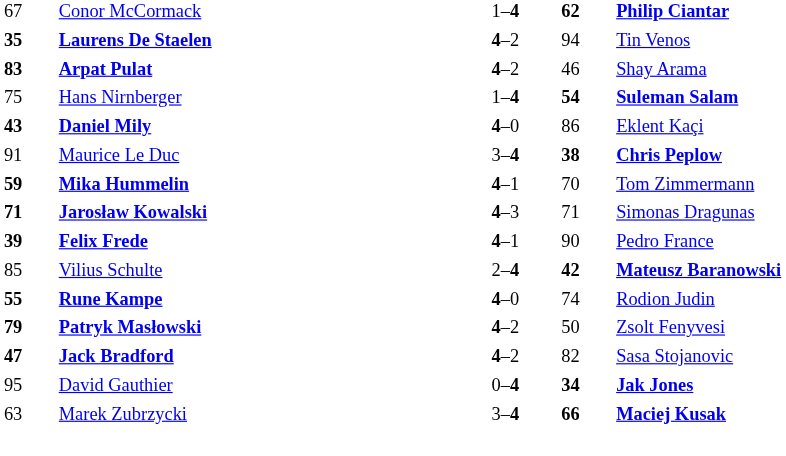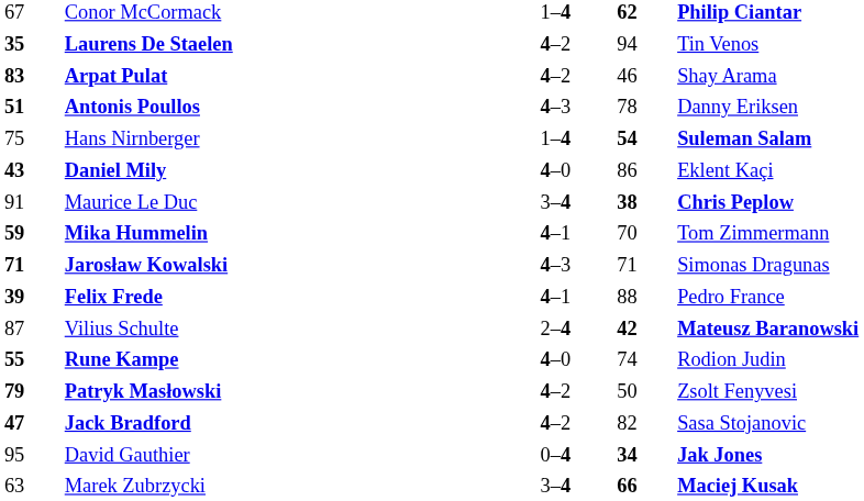 <table width="100%" cellspacing="5">
 <tr>
 <th width=5%></th>
 <th width=40%></th>
 <th width=10%></th>
 <th width=5%></th>
 <th width=40%></th>
 </tr>
 <tr>
 <td>67</td>
 <td> <a href='#'>Conor McCormack</a></td>
 <td align="center">1–<strong>4</strong></td>
 <td><strong>62</strong></td>
 <td> <strong><a href='#'>Philip Ciantar</a></strong></td>
 </tr>
 <tr>
 <td><strong>35</strong></td>
 <td> <strong><a href='#'>Laurens De Staelen</a></strong></td>
 <td align="center"><strong>4</strong>–2</td>
 <td>94</td>
 <td> <a href='#'>Tin Venos</a></td>
 </tr>
 <tr>
 <td><strong>83</strong></td>
 <td> <strong><a href='#'>Arpat Pulat</a></strong></td>
 <td align="center"><strong>4</strong>–2</td>
 <td>46</td>
 <td> <a href='#'>Shay Arama</a></td>
+</tr>
+<tr>
+<td><strong>51</strong></td>
+<td> <strong><a href='#'>Antonis Poullos</a></strong></td>
+<td align="center"><strong>4</strong>–3</td>
+<td>78</td>
+<td> <a href='#'>Danny Eriksen</a></td>
 </tr>
 <tr>
 <td>75</td>
 <td> <a href='#'>Hans Nirnberger</a></td>
 <td align="center">1–<strong>4</strong></td>
 <td><strong>54</strong></td>
 <td> <strong><a href='#'>Suleman Salam</a></strong></td>
 </tr>
 <tr>
 <td><strong>43</strong></td>
 <td> <strong><a href='#'>Daniel Mily</a></strong></td>
 <td align="center"><strong>4</strong>–0</td>
 <td>86</td>
 <td> <a href='#'>Eklent Kaçi</a></td>
 </tr>
 <tr>
 <td>91</td>
 <td> <a href='#'>Maurice Le Duc</a></td>
 <td align="center">3–<strong>4</strong></td>
 <td><strong>38</strong></td>
 <td> <strong><a href='#'>Chris Peplow</a></strong></td>
 </tr>
 <tr>
 <td><strong>59</strong></td>
 <td> <strong><a href='#'>Mika Hummelin</a></strong></td>
 <td align="center"><strong>4</strong>–1</td>
 <td>70</td>
 <td> <a href='#'>Tom Zimmermann</a></td>
 </tr>
 <tr>
 <td><strong>71</strong></td>
 <td> <strong><a href='#'>Jarosław Kowalski</a></strong></td>
 <td align="center"><strong>4</strong>–3</td>
 <td>71</td>
 <td> <a href='#'>Simonas Dragunas</a></td>
 </tr>
 <tr>
 <td><strong>39</strong></td>
 <td> <strong><a href='#'>Felix Frede</a></strong></td>
 <td align="center"><strong>4</strong>–1</td>
-<td>90</td>
+<td>88</td>
 <td> <a href='#'>Pedro France</a></td>
 </tr>
 <tr>
-<td>85</td>
+<td>87</td>
 <td> <a href='#'>Vilius Schulte</a></td>
 <td align="center">2–<strong>4</strong></td>
 <td><strong>42</strong></td>
 <td> <strong><a href='#'>Mateusz Baranowski</a></strong></td>
 </tr>
 <tr>
 <td><strong>55</strong></td>
 <td> <strong><a href='#'>Rune Kampe</a></strong></td>
 <td align="center"><strong>4</strong>–0</td>
 <td>74</td>
 <td> <a href='#'>Rodion Judin</a></td>
 </tr>
 <tr>
 <td><strong>79</strong></td>
 <td> <strong><a href='#'>Patryk Masłowski</a></strong></td>
 <td align="center"><strong>4</strong>–2</td>
 <td>50</td>
 <td> <a href='#'>Zsolt Fenyvesi</a></td>
 </tr>
 <tr>
 <td><strong>47</strong></td>
 <td> <strong><a href='#'>Jack Bradford</a></strong></td>
 <td align="center"><strong>4</strong>–2</td>
 <td>82</td>
 <td> <a href='#'>Sasa Stojanovic</a></td>
 </tr>
 <tr>
 <td>95</td>
 <td> <a href='#'>David Gauthier</a></td>
 <td align="center">0–<strong>4</strong></td>
 <td><strong>34</strong></td>
 <td> <strong><a href='#'>Jak Jones</a></strong></td>
 </tr>
 <tr>
 <td>63</td>
 <td> <a href='#'>Marek Zubrzycki</a></td>
 <td align="center">3–<strong>4</strong></td>
 <td><strong>66</strong></td>
 <td> <strong><a href='#'>Maciej Kusak</a></strong></td>
 </tr>
 </table>
